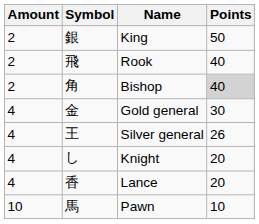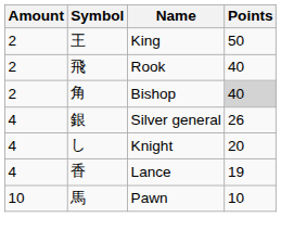 <table class="wikitable  floatleft">
 <tr>
 <th>Amount</th>
 <th>Symbol</th>
 <th>Name</th>
 <th>Points</th>
 </tr>
 <tr>
 <td>2</td>
-<td>銀</td>
+<td>王</td>
 <td>King</td>
 <td>50</td>
 </tr>
 <tr>
 <td>2</td>
 <td>飛</td>
 <td>Rook</td>
 <td>40</td>
 </tr>
 <tr>
 <td>2</td>
 <td>角</td>
 <td>Bishop</td>
 <td style="background: lightgrey;">40</td>
 </tr>
 <tr>
 <td>4</td>
-<td>金</td>
-<td>Gold general</td>
-<td>30</td>
-</tr>
-<tr>
-<td>4</td>
-<td>王</td>
+<td>銀</td>
 <td>Silver general</td>
 <td>26</td>
 </tr>
 <tr>
 <td>4</td>
 <td>し</td>
 <td>Knight</td>
 <td>20</td>
 </tr>
 <tr>
 <td>4</td>
 <td>香</td>
 <td>Lance</td>
-<td>20</td>
+<td>19</td>
 </tr>
 <tr>
 <td>10</td>
 <td>馬</td>
 <td>Pawn</td>
 <td>10</td>
 </tr>
 </table>
